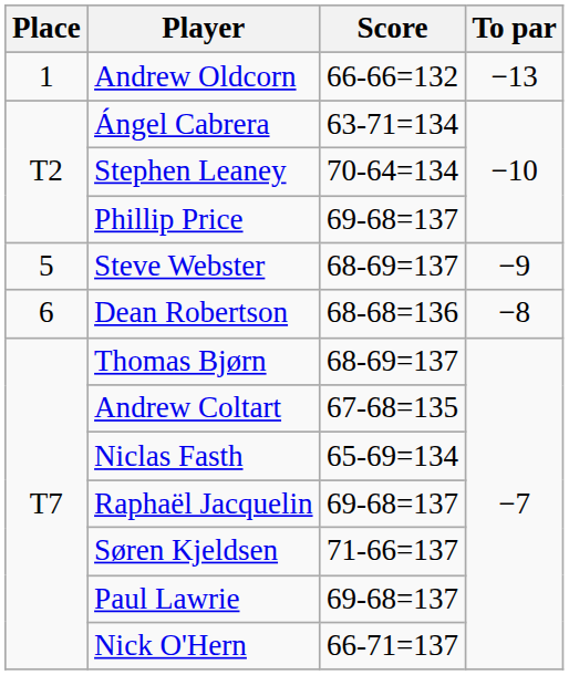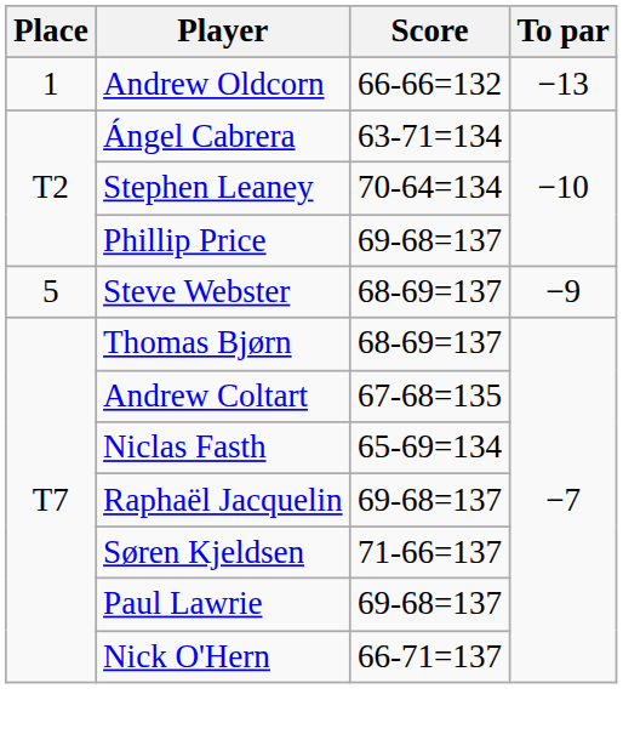 <table class="wikitable">
 <tr>
 <th>Place</th>
 <th>Player</th>
 <th>Score</th>
 <th>To par</th>
 </tr>
 <tr>
 <td align=center>1</td>
 <td> <a href='#'>Andrew Oldcorn</a></td>
 <td align=center>66-66=132</td>
 <td align=center>−13</td>
 </tr>
 <tr>
 <td rowspan="3" align=center>T2</td>
 <td> <a href='#'>Ángel Cabrera</a></td>
 <td align=center>63-71=134</td>
 <td rowspan="3" align=center>−10</td>
 </tr>
 <tr>
 <td> <a href='#'>Stephen Leaney</a></td>
 <td align=center>70-64=134</td>
 </tr>
 <tr>
 <td> <a href='#'>Phillip Price</a></td>
 <td align=center>69-68=137</td>
 </tr>
 <tr>
 <td align=center>5</td>
 <td> <a href='#'>Steve Webster</a></td>
 <td align=center>68-69=137</td>
 <td align=center>−9</td>
 </tr>
 <tr>
-<td align=center>6</td>
-<td> <a href='#'>Dean Robertson</a></td>
-<td align=center>68-68=136</td>
-<td align=center>−8</td>
-</tr>
-<tr>
 <td rowspan="7" align=center>T7</td>
 <td> <a href='#'>Thomas Bjørn</a></td>
 <td align=center>68-69=137</td>
 <td rowspan="7" align=center>−7</td>
 </tr>
 <tr>
 <td> <a href='#'>Andrew Coltart</a></td>
 <td align=center>67-68=135</td>
 </tr>
 <tr>
 <td> <a href='#'>Niclas Fasth</a></td>
 <td align=center>65-69=134</td>
 </tr>
 <tr>
 <td> <a href='#'>Raphaël Jacquelin</a></td>
 <td align=center>69-68=137</td>
 </tr>
 <tr>
 <td> <a href='#'>Søren Kjeldsen</a></td>
 <td align=center>71-66=137</td>
 </tr>
 <tr>
 <td> <a href='#'>Paul Lawrie</a></td>
 <td align=center>69-68=137</td>
 </tr>
 <tr>
 <td> <a href='#'>Nick O'Hern</a></td>
 <td align=center>66-71=137</td>
 </tr>
 </table>
